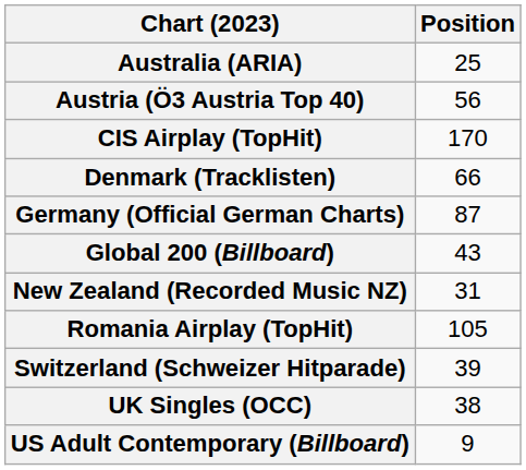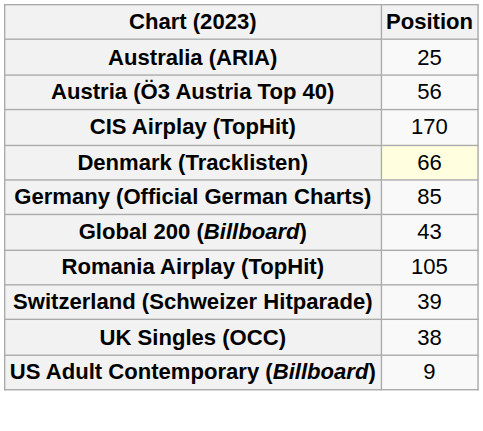 <table class="wikitable sortable plainrowheaders" style="text-align:center">
 <tr>
 <th scope="col">Chart (2023)</th>
 <th scope="col">Position</th>
 </tr>
 <tr>
 <th scope="row">Australia (ARIA)</th>
 <td>25</td>
 </tr>
 <tr>
 <th scope="row">Austria (Ö3 Austria Top 40)</th>
 <td>56</td>
 </tr>
 <tr>
 <th scope="row">CIS Airplay (TopHit)</th>
 <td>170</td>
 </tr>
 <tr>
 <th scope="row">Denmark (Tracklisten)</th>
-<td>66</td>
+<td style="background: lightyellow;">66</td>
 </tr>
 <tr>
 <th scope="row">Germany (Official German Charts)</th>
-<td>87</td>
+<td>85</td>
 </tr>
 <tr>
 <th scope="row">Global 200 (<em>Billboard</em>)</th>
 <td>43</td>
-</tr>
-<tr>
-<th scope="row">New Zealand (Recorded Music NZ)</th>
-<td>31</td>
 </tr>
 <tr>
 <th scope="row">Romania Airplay (TopHit)</th>
 <td>105</td>
 </tr>
 <tr>
 <th scope="row">Switzerland (Schweizer Hitparade)</th>
 <td>39</td>
 </tr>
 <tr>
 <th scope="row">UK Singles (OCC)</th>
 <td>38</td>
 </tr>
 <tr>
 <th scope="row">US Adult Contemporary (<em>Billboard</em>)</th>
 <td>9</td>
 </tr>
 </table>
